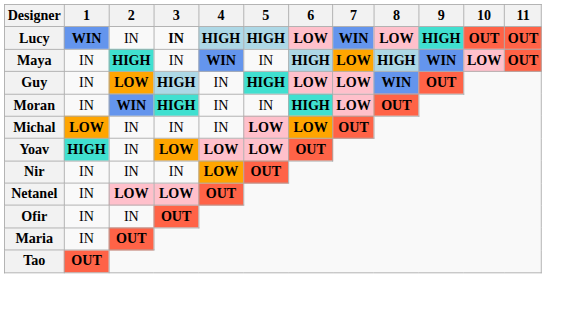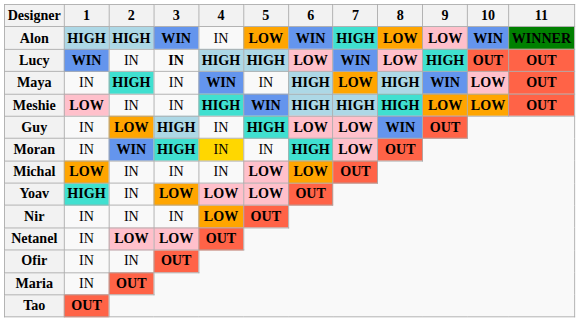 <table class="wikitable" style="text-align:center">
 <tr>
 <th>Designer</th>
 <th>1</th>
 <th>2</th>
 <th>3</th>
 <th>4</th>
 <th>5</th>
 <th>6</th>
 <th>7</th>
 <th>8</th>
 <th>9</th>
 <th>10</th>
 <th>11</th>
+</tr>
+<tr>
+<th>Alon</th>
+<td style="background:lightblue;"><strong>HIGH</strong></td>
+<td style="background:lightblue;"><strong>HIGH</strong></td>
+<td style="background:cornflowerblue;"><strong>WIN</strong></td>
+<td>IN</td>
+<td style="background:orange;"><strong>LOW</strong></td>
+<td style="background:cornflowerblue;"><strong>WIN</strong></td>
+<td style="background:turquoise;"><strong>HIGH</strong></td>
+<td style="background:orange;"><strong>LOW</strong></td>
+<td style="background:pink;"><strong>LOW</strong></td>
+<td style="background:cornflowerblue;"><strong>WIN</strong></td>
+<td style="background:green;"><strong>WINNER</strong></td>
 </tr>
 <tr>
 <th>Lucy</th>
 <td style="background:cornflowerblue;"><strong>WIN</strong></td>
 <td>IN</td>
 <td><strong>IN</strong></td>
 <td style="background:lightblue;"><strong>HIGH</strong></td>
 <td style="background:lightblue;"><strong>HIGH</strong></td>
 <td style="background:pink;"><strong>LOW</strong></td>
 <td style="background:cornflowerblue;"><strong>WIN</strong></td>
 <td style="background:pink;"><strong>LOW</strong></td>
 <td style="background:turquoise;"><strong>HIGH</strong></td>
 <td style="background:tomato;"><strong>OUT</strong></td>
 <td style="background:tomato;"><strong>OUT</strong></td>
 </tr>
 <tr>
 <th>Maya</th>
 <td>IN</td>
 <td style="background:turquoise;"><strong>HIGH</strong></td>
 <td>IN</td>
 <td style="background:cornflowerblue;"><strong>WIN</strong></td>
 <td>IN</td>
 <td style="background:lightblue;"><strong>HIGH</strong></td>
 <td style="background:orange;"><strong>LOW</strong></td>
 <td style="background:lightblue;"><strong>HIGH</strong></td>
 <td style="background:cornflowerblue;"><strong>WIN</strong></td>
 <td style="background:pink;"><strong>LOW</strong></td>
 <td style="background:tomato;"><strong>OUT</strong></td>
 </tr>
 <tr>
+<th>Meshie</th>
+<td style="background:pink;"><strong>LOW</strong></td>
+<td>IN</td>
+<td>IN</td>
+<td style="background:turquoise;"><strong>HIGH</strong></td>
+<td style="background:cornflowerblue;"><strong>WIN</strong></td>
+<td style="background:lightblue;"><strong>HIGH</strong></td>
+<td style="background:lightblue;"><strong>HIGH</strong></td>
+<td style="background:turquoise;"><strong>HIGH</strong></td>
+<td style="background:orange;"><strong>LOW</strong></td>
+<td style="background:orange;"><strong>LOW</strong></td>
+<td style="background:tomato;"><strong>OUT</strong></td>
+</tr>
+<tr>
 <th>Guy</th>
 <td>IN</td>
 <td style="background:orange;"><strong>LOW</strong></td>
 <td style="background:lightblue;"><strong>HIGH</strong></td>
 <td>IN</td>
 <td style="background:turquoise;"><strong>HIGH</strong></td>
 <td style="background:pink;"><strong>LOW</strong></td>
 <td style="background:pink;"><strong>LOW</strong></td>
 <td style="background:cornflowerblue;"><strong>WIN</strong></td>
 <td style="background:tomato;"><strong>OUT</strong></td>
 </tr>
 <tr>
 <th>Moran</th>
 <td>IN</td>
 <td style="background:cornflowerblue;"><strong>WIN</strong></td>
 <td style="background:turquoise;"><strong>HIGH</strong></td>
-<td>IN</td>
+<td style="background: gold;">IN</td>
 <td>IN</td>
 <td style="background:turquoise;"><strong>HIGH</strong></td>
 <td style="background:pink;"><strong>LOW</strong></td>
 <td style="background:tomato;"><strong>OUT</strong></td>
 </tr>
 <tr>
 <th>Michal</th>
 <td style="background:orange;"><strong>LOW</strong></td>
 <td>IN</td>
 <td>IN</td>
 <td>IN</td>
 <td style="background:pink;"><strong>LOW</strong></td>
 <td style="background:orange;"><strong>LOW</strong></td>
 <td style="background:tomato;"><strong>OUT</strong></td>
 </tr>
 <tr>
 <th>Yoav</th>
 <td style="background:turquoise;"><strong>HIGH</strong></td>
 <td>IN</td>
 <td style="background:orange;"><strong>LOW</strong></td>
 <td style="background:pink;"><strong>LOW</strong></td>
 <td style="background:pink;"><strong>LOW</strong></td>
 <td style="background:tomato;"><strong>OUT</strong></td>
 </tr>
 <tr>
 <th>Nir</th>
 <td>IN</td>
 <td>IN</td>
 <td>IN</td>
 <td style="background:orange;"><strong>LOW</strong></td>
 <td style="background:tomato;"><strong>OUT</strong></td>
 </tr>
 <tr>
 <th>Netanel</th>
 <td>IN</td>
 <td style="background:pink;"><strong>LOW</strong></td>
 <td style="background:pink;"><strong>LOW</strong></td>
 <td style="background:tomato;"><strong>OUT</strong></td>
 </tr>
 <tr>
 <th>Ofir</th>
 <td>IN</td>
 <td>IN</td>
 <td style="background:tomato;"><strong>OUT</strong></td>
 </tr>
 <tr>
 <th>Maria</th>
 <td>IN</td>
 <td style="background:tomato;"><strong>OUT</strong></td>
 </tr>
 <tr>
 <th>Tao</th>
 <td style="background:tomato;"><strong>OUT</strong></td>
 </tr>
 </table>
